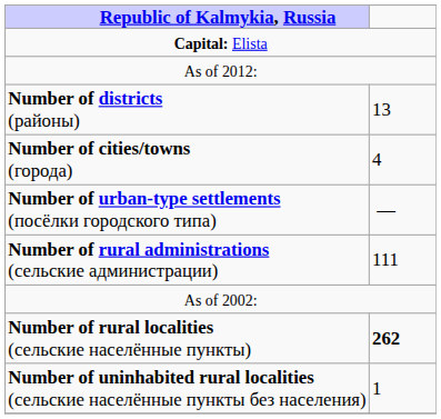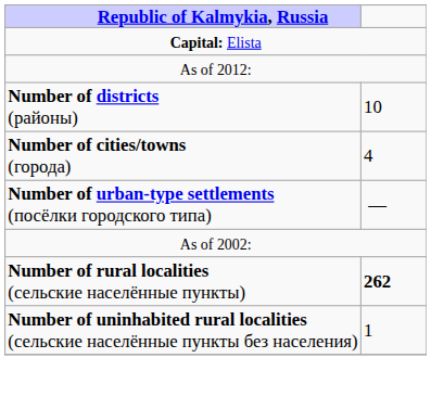 <table border=1 align="right" cellpadding=2 cellspacing=0 style="margin: 0 0 1em 1em; background: #f9f9f9; border: 1px #aaa solid; border-collapse: collapse; font-size: 95%;">
 <tr>
 <th bgcolor="#ccccff" style="padding:0 0 0 50px;"><a href='#'>Republic of Kalmykia</a>, <a href='#'>Russia</a></th>
 <td width="50px"></td>
 </tr>
 <tr>
 <td colspan=2 align="center"><small><strong>Capital:</strong> <a href='#'>Elista</a></small></td>
 </tr>
 <tr>
 <td colspan=2 align="center"><small>As of 2012:</small></td>
 </tr>
 <tr>
 <td><strong>Number of <a href='#'>districts</a></strong><br>(районы)</td>
-<td>13</td>
+<td>10</td>
 </tr>
 <tr>
 <td><strong>Number of cities/towns</strong><br>(города)</td>
 <td>4</td>
 </tr>
 <tr>
 <td><strong>Number of <a href='#'>urban-type settlements</a></strong><br>(посёлки городского типа)</td>
 <td> —</td>
-</tr>
-<tr>
-<td><strong>Number of <a href='#'>rural administrations</a></strong><br>(сельские администрации)</td>
-<td>111</td>
 </tr>
 <tr>
 <td colspan=2 align="center"><small>As of 2002:</small></td>
 </tr>
 <tr>
 <td><strong>Number of rural localities</strong><br>(сельские населённые пункты)</td>
 <td><strong>262</strong></td>
 </tr>
 <tr>
 <td><strong>Number of uninhabited rural localities</strong><br>(сельские населённые пункты без населения)</td>
 <td>1</td>
 </tr>
 <tr>
 </tr>
 </table>
